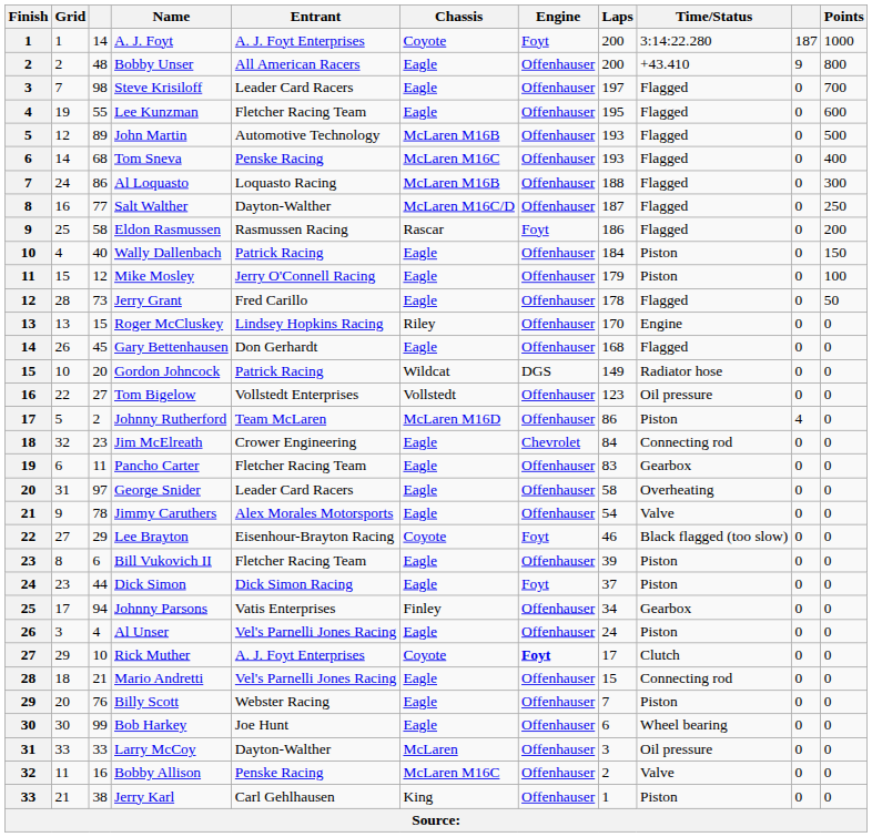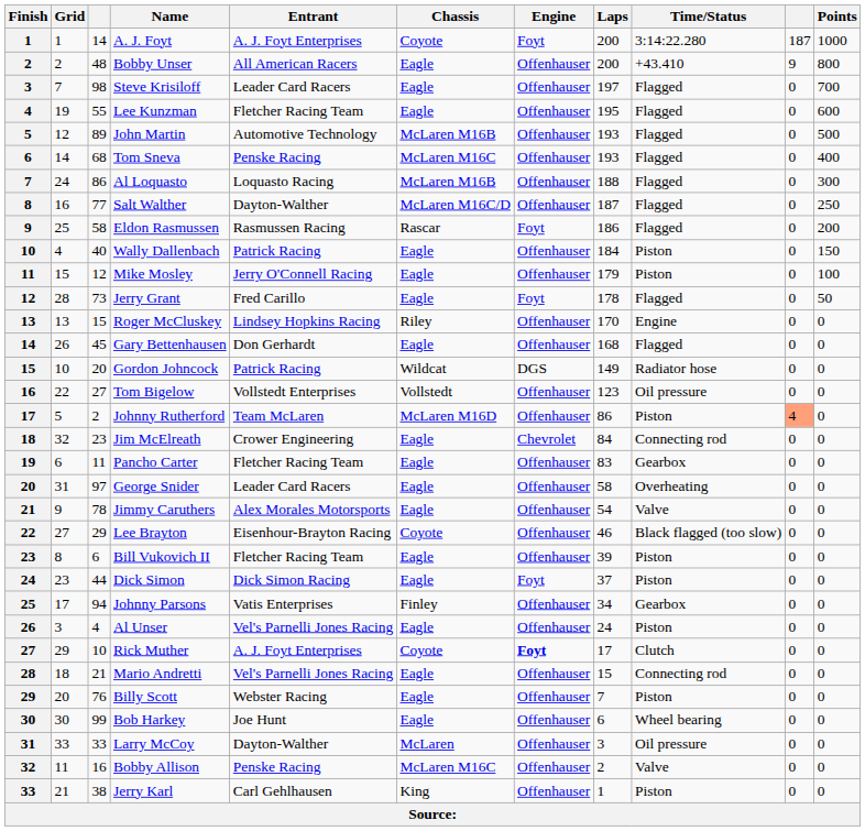 <table class="wikitable">
 <tr>
 <th>Finish</th>
 <th>Grid</th>
 <th></th>
 <th>Name</th>
 <th>Entrant</th>
 <th>Chassis</th>
 <th>Engine</th>
 <th>Laps</th>
 <th>Time/Status</th>
 <th></th>
 <th>Points</th>
 </tr>
 <tr>
 <th>1</th>
 <td>1</td>
 <td>14</td>
 <td> <a href='#'>A. J. Foyt</a></td>
 <td><a href='#'>A. J. Foyt Enterprises</a></td>
 <td><a href='#'>Coyote</a></td>
 <td><a href='#'>Foyt</a></td>
 <td>200</td>
 <td>3:14:22.280</td>
 <td>187</td>
 <td>1000</td>
 </tr>
 <tr>
 <th>2</th>
 <td>2</td>
 <td>48</td>
 <td> <a href='#'>Bobby Unser</a></td>
 <td><a href='#'>All American Racers</a></td>
 <td><a href='#'>Eagle</a></td>
 <td><a href='#'>Offenhauser</a></td>
 <td>200</td>
 <td>+43.410</td>
 <td>9</td>
 <td>800</td>
 </tr>
 <tr>
 <th>3</th>
 <td>7</td>
 <td>98</td>
 <td> <a href='#'>Steve Krisiloff</a></td>
 <td>Leader Card Racers</td>
 <td><a href='#'>Eagle</a></td>
 <td><a href='#'>Offenhauser</a></td>
 <td>197</td>
 <td>Flagged</td>
 <td>0</td>
 <td>700</td>
 </tr>
 <tr>
 <th>4</th>
 <td>19</td>
 <td>55</td>
 <td> <a href='#'>Lee Kunzman</a></td>
 <td>Fletcher Racing Team</td>
 <td><a href='#'>Eagle</a></td>
 <td><a href='#'>Offenhauser</a></td>
 <td>195</td>
 <td>Flagged</td>
 <td>0</td>
 <td>600</td>
 </tr>
 <tr>
 <th>5</th>
 <td>12</td>
 <td>89</td>
 <td> <a href='#'>John Martin</a></td>
 <td>Automotive Technology</td>
 <td><a href='#'>McLaren M16B</a></td>
 <td><a href='#'>Offenhauser</a></td>
 <td>193</td>
 <td>Flagged</td>
 <td>0</td>
 <td>500</td>
 </tr>
 <tr>
 <th>6</th>
 <td>14</td>
 <td>68</td>
 <td> <a href='#'>Tom Sneva</a></td>
 <td><a href='#'>Penske Racing</a></td>
 <td><a href='#'>McLaren M16C</a></td>
 <td><a href='#'>Offenhauser</a></td>
 <td>193</td>
 <td>Flagged</td>
 <td>0</td>
 <td>400</td>
 </tr>
 <tr>
 <th>7</th>
 <td>24</td>
 <td>86</td>
 <td> <a href='#'>Al Loquasto</a></td>
 <td>Loquasto Racing</td>
 <td><a href='#'>McLaren M16B</a></td>
 <td><a href='#'>Offenhauser</a></td>
 <td>188</td>
 <td>Flagged</td>
 <td>0</td>
 <td>300</td>
 </tr>
 <tr>
 <th>8</th>
 <td>16</td>
 <td>77</td>
 <td> <a href='#'>Salt Walther</a></td>
 <td>Dayton-Walther</td>
 <td><a href='#'>McLaren M16C/D</a></td>
 <td><a href='#'>Offenhauser</a></td>
 <td>187</td>
 <td>Flagged</td>
 <td>0</td>
 <td>250</td>
 </tr>
 <tr>
 <th>9</th>
 <td>25</td>
 <td>58</td>
 <td> <a href='#'>Eldon Rasmussen</a></td>
 <td>Rasmussen Racing</td>
 <td>Rascar</td>
 <td><a href='#'>Foyt</a></td>
 <td>186</td>
 <td>Flagged</td>
 <td>0</td>
 <td>200</td>
 </tr>
 <tr>
 <th>10</th>
 <td>4</td>
 <td>40</td>
 <td> <a href='#'>Wally Dallenbach</a></td>
 <td><a href='#'>Patrick Racing</a></td>
 <td><a href='#'>Eagle</a></td>
 <td><a href='#'>Offenhauser</a></td>
 <td>184</td>
 <td>Piston</td>
 <td>0</td>
 <td>150</td>
 </tr>
 <tr>
 <th>11</th>
 <td>15</td>
 <td>12</td>
 <td> <a href='#'>Mike Mosley</a></td>
 <td><a href='#'>Jerry O'Connell Racing</a></td>
 <td><a href='#'>Eagle</a></td>
 <td><a href='#'>Offenhauser</a></td>
 <td>179</td>
 <td>Piston</td>
 <td>0</td>
 <td>100</td>
 </tr>
 <tr>
 <th>12</th>
 <td>28</td>
 <td>73</td>
 <td> <a href='#'>Jerry Grant</a></td>
 <td>Fred Carillo</td>
 <td><a href='#'>Eagle</a></td>
-<td><a href='#'>Offenhauser</a></td>
+<td><a href='#'>Foyt</a></td>
 <td>178</td>
 <td>Flagged</td>
 <td>0</td>
 <td>50</td>
 </tr>
 <tr>
 <th>13</th>
 <td>13</td>
 <td>15</td>
 <td> <a href='#'>Roger McCluskey</a></td>
 <td><a href='#'>Lindsey Hopkins Racing</a></td>
 <td>Riley</td>
 <td><a href='#'>Offenhauser</a></td>
 <td>170</td>
 <td>Engine</td>
 <td>0</td>
 <td>0</td>
 </tr>
 <tr>
 <th>14</th>
 <td>26</td>
 <td>45</td>
 <td> <a href='#'>Gary Bettenhausen</a></td>
 <td>Don Gerhardt</td>
 <td><a href='#'>Eagle</a></td>
 <td><a href='#'>Offenhauser</a></td>
 <td>168</td>
 <td>Flagged</td>
 <td>0</td>
 <td>0</td>
 </tr>
 <tr>
 <th>15</th>
 <td>10</td>
 <td>20</td>
 <td> <a href='#'>Gordon Johncock</a></td>
 <td><a href='#'>Patrick Racing</a></td>
 <td>Wildcat</td>
 <td>DGS</td>
 <td>149</td>
 <td>Radiator hose</td>
 <td>0</td>
 <td>0</td>
 </tr>
 <tr>
 <th>16</th>
 <td>22</td>
 <td>27</td>
 <td> <a href='#'>Tom Bigelow</a></td>
 <td>Vollstedt Enterprises</td>
 <td>Vollstedt</td>
 <td><a href='#'>Offenhauser</a></td>
 <td>123</td>
 <td>Oil pressure</td>
 <td>0</td>
 <td>0</td>
 </tr>
 <tr>
 <th>17</th>
 <td>5</td>
 <td>2</td>
 <td> <a href='#'>Johnny Rutherford</a></td>
 <td><a href='#'>Team McLaren</a></td>
 <td><a href='#'>McLaren M16D</a></td>
 <td><a href='#'>Offenhauser</a></td>
 <td>86</td>
 <td>Piston</td>
-<td>4</td>
+<td style="background: lightsalmon;">4</td>
 <td>0</td>
 </tr>
 <tr>
 <th>18</th>
 <td>32</td>
 <td>23</td>
 <td> <a href='#'>Jim McElreath</a></td>
 <td>Crower Engineering</td>
 <td><a href='#'>Eagle</a></td>
 <td><a href='#'>Chevrolet</a></td>
 <td>84</td>
 <td>Connecting rod</td>
 <td>0</td>
 <td>0</td>
 </tr>
 <tr>
 <th>19</th>
 <td>6</td>
 <td>11</td>
 <td> <a href='#'>Pancho Carter</a></td>
 <td>Fletcher Racing Team</td>
 <td><a href='#'>Eagle</a></td>
 <td><a href='#'>Offenhauser</a></td>
 <td>83</td>
 <td>Gearbox</td>
 <td>0</td>
 <td>0</td>
 </tr>
 <tr>
 <th>20</th>
 <td>31</td>
 <td>97</td>
 <td> <a href='#'>George Snider</a></td>
 <td>Leader Card Racers</td>
 <td><a href='#'>Eagle</a></td>
 <td><a href='#'>Offenhauser</a></td>
 <td>58</td>
 <td>Overheating</td>
 <td>0</td>
 <td>0</td>
 </tr>
 <tr>
 <th>21</th>
 <td>9</td>
 <td>78</td>
 <td> <a href='#'>Jimmy Caruthers</a></td>
 <td><a href='#'>Alex Morales Motorsports</a></td>
 <td><a href='#'>Eagle</a></td>
 <td><a href='#'>Offenhauser</a></td>
 <td>54</td>
 <td>Valve</td>
 <td>0</td>
 <td>0</td>
 </tr>
 <tr>
 <th>22</th>
 <td>27</td>
 <td>29</td>
 <td> <a href='#'>Lee Brayton</a></td>
 <td>Eisenhour-Brayton Racing</td>
 <td><a href='#'>Coyote</a></td>
-<td><a href='#'>Foyt</a></td>
+<td><a href='#'>Offenhauser</a></td>
 <td>46</td>
 <td>Black flagged (too slow)</td>
 <td>0</td>
 <td>0</td>
 </tr>
 <tr>
 <th>23</th>
 <td>8</td>
 <td>6</td>
 <td> <a href='#'>Bill Vukovich II</a></td>
 <td>Fletcher Racing Team</td>
 <td><a href='#'>Eagle</a></td>
 <td><a href='#'>Offenhauser</a></td>
 <td>39</td>
 <td>Piston</td>
 <td>0</td>
 <td>0</td>
 </tr>
 <tr>
 <th>24</th>
 <td>23</td>
 <td>44</td>
 <td> <a href='#'>Dick Simon</a></td>
 <td><a href='#'>Dick Simon Racing</a></td>
 <td><a href='#'>Eagle</a></td>
 <td><a href='#'>Foyt</a></td>
 <td>37</td>
 <td>Piston</td>
 <td>0</td>
 <td>0</td>
 </tr>
 <tr>
 <th>25</th>
 <td>17</td>
 <td>94</td>
 <td> <a href='#'>Johnny Parsons</a></td>
 <td>Vatis Enterprises</td>
 <td>Finley</td>
 <td><a href='#'>Offenhauser</a></td>
 <td>34</td>
 <td>Gearbox</td>
 <td>0</td>
 <td>0</td>
 </tr>
 <tr>
 <th>26</th>
 <td>3</td>
 <td>4</td>
 <td> <a href='#'>Al Unser</a></td>
 <td><a href='#'>Vel's Parnelli Jones Racing</a></td>
 <td><a href='#'>Eagle</a></td>
 <td><a href='#'>Offenhauser</a></td>
 <td>24</td>
 <td>Piston</td>
 <td>0</td>
 <td>0</td>
 </tr>
 <tr>
 <th>27</th>
 <td>29</td>
 <td>10</td>
 <td> <a href='#'>Rick Muther</a></td>
 <td><a href='#'>A. J. Foyt Enterprises</a></td>
 <td><a href='#'>Coyote</a></td>
 <td><strong><a href='#'>Foyt</a></strong></td>
 <td>17</td>
 <td>Clutch</td>
 <td>0</td>
 <td>0</td>
 </tr>
 <tr>
 <th>28</th>
 <td>18</td>
 <td>21</td>
 <td> <a href='#'>Mario Andretti</a></td>
 <td><a href='#'>Vel's Parnelli Jones Racing</a></td>
 <td><a href='#'>Eagle</a></td>
 <td><a href='#'>Offenhauser</a></td>
 <td>15</td>
 <td>Connecting rod</td>
 <td>0</td>
 <td>0</td>
 </tr>
 <tr>
 <th>29</th>
 <td>20</td>
 <td>76</td>
 <td> <a href='#'>Billy Scott</a></td>
 <td>Webster Racing</td>
 <td><a href='#'>Eagle</a></td>
 <td><a href='#'>Offenhauser</a></td>
 <td>7</td>
 <td>Piston</td>
 <td>0</td>
 <td>0</td>
 </tr>
 <tr>
 <th>30</th>
 <td>30</td>
 <td>99</td>
 <td> <a href='#'>Bob Harkey</a></td>
 <td>Joe Hunt</td>
 <td><a href='#'>Eagle</a></td>
 <td><a href='#'>Offenhauser</a></td>
 <td>6</td>
 <td>Wheel bearing</td>
 <td>0</td>
 <td>0</td>
 </tr>
 <tr>
 <th>31</th>
 <td>33</td>
 <td>33</td>
 <td> <a href='#'>Larry McCoy</a></td>
 <td>Dayton-Walther</td>
 <td><a href='#'>McLaren</a></td>
 <td><a href='#'>Offenhauser</a></td>
 <td>3</td>
 <td>Oil pressure</td>
 <td>0</td>
 <td>0</td>
 </tr>
 <tr>
 <th>32</th>
 <td>11</td>
 <td>16</td>
 <td> <a href='#'>Bobby Allison</a></td>
 <td><a href='#'>Penske Racing</a></td>
 <td><a href='#'>McLaren M16C</a></td>
 <td><a href='#'>Offenhauser</a></td>
 <td>2</td>
 <td>Valve</td>
 <td>0</td>
 <td>0</td>
 </tr>
 <tr>
 <th>33</th>
 <td>21</td>
 <td>38</td>
 <td> <a href='#'>Jerry Karl</a></td>
 <td>Carl Gehlhausen</td>
 <td>King</td>
 <td><a href='#'>Offenhauser</a></td>
 <td>1</td>
 <td>Piston</td>
 <td>0</td>
 <td>0</td>
 </tr>
 <tr>
 <th colspan=11>Source:</th>
 </tr>
 </table>
